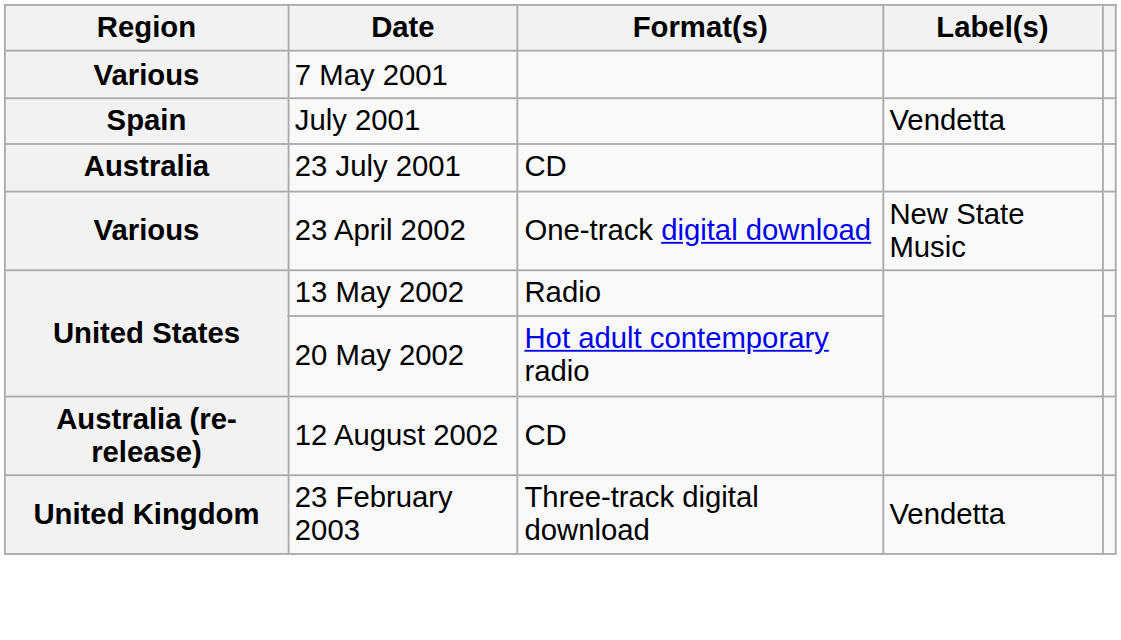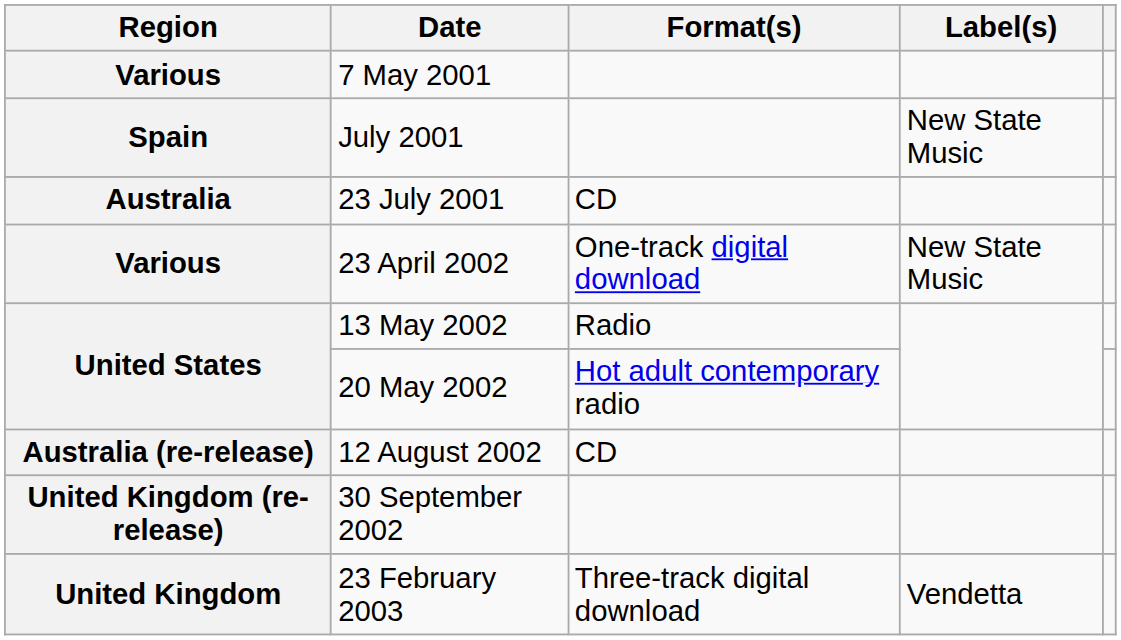 <table class="wikitable plainrowheaders">
 <tr>
 <th scope="col">Region</th>
 <th scope="col">Date</th>
 <th scope="col">Format(s)</th>
 <th scope="col">Label(s)</th>
 <th scope="col"></th>
 </tr>
 <tr>
 <th scope="row">Various</th>
 <td>7 May 2001</td>
 <td></td>
 <td></td>
 <td align="center"></td>
 </tr>
 <tr>
 <th scope="row">Spain</th>
 <td>July 2001</td>
 <td></td>
-<td>Vendetta</td>
+<td>New State Music</td>
 <td align="center"></td>
 </tr>
 <tr>
 <th scope="row">Australia</th>
 <td>23 July 2001</td>
 <td>CD</td>
 <td></td>
 <td align="center"></td>
 </tr>
 <tr>
 <th scope="row">Various</th>
 <td>23 April 2002</td>
 <td>One-track <a href='#'>digital download</a></td>
 <td>New State Music</td>
 <td align="center"></td>
 </tr>
 <tr>
 <th scope="row" rowspan="2">United States</th>
 <td>13 May 2002</td>
 <td>Radio</td>
 <td rowspan="2"></td>
 <td align="center"></td>
 </tr>
 <tr>
 <td>20 May 2002</td>
 <td><a href='#'>Hot adult contemporary</a> radio</td>
 <td align="center"></td>
 </tr>
 <tr>
 <th scope="row">Australia (re-release)</th>
 <td>12 August 2002</td>
 <td>CD</td>
 <td></td>
 <td align="center"></td>
 </tr>
 <tr>
+<th scope="row">United Kingdom (re-release)</th>
+<td>30 September 2002</td>
+<td></td>
+<td></td>
+<td align="center"></td>
+</tr>
+<tr>
 <th scope="row">United Kingdom</th>
 <td>23 February 2003</td>
 <td>Three-track digital download</td>
 <td>Vendetta</td>
 <td align="center"></td>
 </tr>
 </table>
